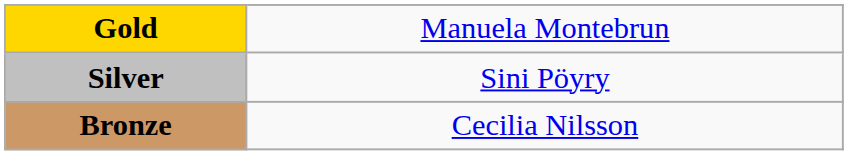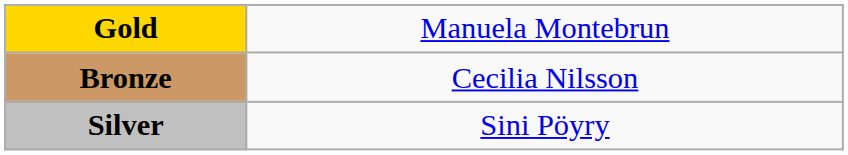 <table class="wikitable" style="text-align:center; " width="35%">
 <tr>
 <td bgcolor="gold"><strong>Gold</strong></td>
 <td><a href='#'>Manuela Montebrun</a><br>  <small><em></em></small></td>
 </tr>
 <tr>
+<td bgcolor="CC9966"><strong>Bronze</strong></td>
+<td><a href='#'>Cecilia Nilsson</a><br>  <small><em></em></small></td>
+</tr>
+<tr>
 <td bgcolor="silver"><strong>Silver</strong></td>
 <td><a href='#'>Sini Pöyry</a><br>  <small><em></em></small></td>
 </tr>
-<tr>
-<td bgcolor="CC9966"><strong>Bronze</strong></td>
-<td><a href='#'>Cecilia Nilsson</a><br>  <small><em></em></small></td>
-</tr>
 </table>
